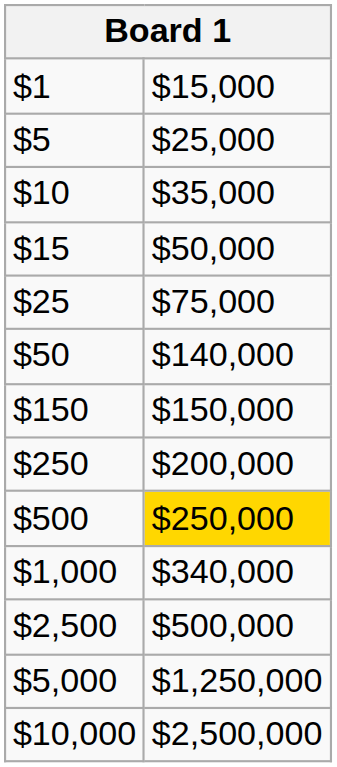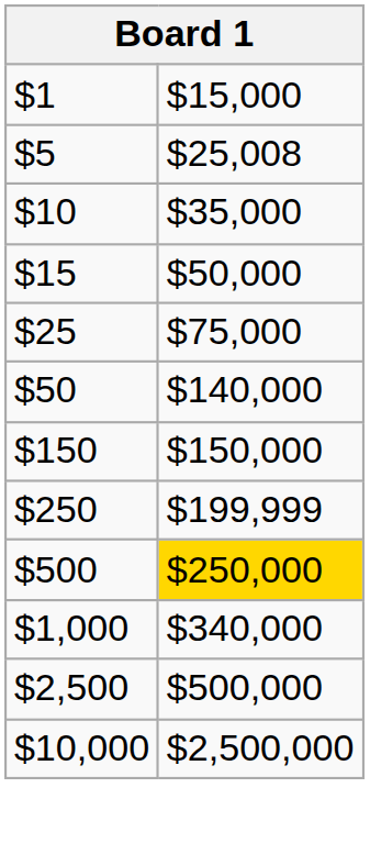 <table class="wikitable">
 <tr>
 <th colspan="2">Board 1</th>
 </tr>
 <tr>
 <td>$1</td>
 <td>$15,000</td>
 </tr>
 <tr>
 <td>$5</td>
-<td>$25,000</td>
+<td>$25,008</td>
 </tr>
 <tr>
 <td>$10</td>
 <td>$35,000</td>
 </tr>
 <tr>
 <td>$15</td>
 <td>$50,000</td>
 </tr>
 <tr>
 <td>$25</td>
 <td>$75,000</td>
 </tr>
 <tr>
 <td>$50</td>
 <td>$140,000</td>
 </tr>
 <tr>
 <td>$150</td>
 <td>$150,000</td>
 </tr>
 <tr>
 <td>$250</td>
-<td>$200,000</td>
+<td>$199,999</td>
 </tr>
 <tr>
 <td>$500</td>
 <td style="background: gold;">$250,000</td>
 </tr>
 <tr>
 <td>$1,000</td>
 <td>$340,000</td>
 </tr>
 <tr>
 <td>$2,500</td>
 <td>$500,000</td>
 </tr>
 <tr>
-<td>$5,000</td>
-<td>$1,250,000</td>
-</tr>
-<tr>
 <td>$10,000</td>
 <td>$2,500,000</td>
 </tr>
 </table>
